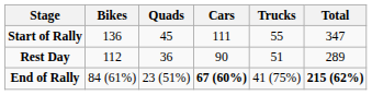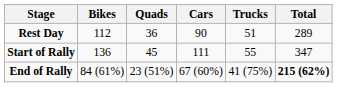 <table class="wikitable" style="font-size:85%; text-align:center">
 <tr>
 <th>Stage</th>
 <th>Bikes</th>
 <th>Quads</th>
 <th>Cars</th>
 <th>Trucks</th>
 <th>Total</th>
 </tr>
 <tr>
+<td><strong>Rest Day</strong></td>
+<td>112</td>
+<td>36</td>
+<td>90</td>
+<td>51</td>
+<td>289</td>
+</tr>
+<tr>
 <td><strong>Start of Rally</strong></td>
 <td>136</td>
 <td>45</td>
 <td>111</td>
 <td>55</td>
 <td>347</td>
 </tr>
 <tr>
-<td><strong>Rest Day</strong></td>
-<td>112</td>
-<td>36</td>
-<td>90</td>
-<td>51</td>
-<td>289</td>
-</tr>
-<tr>
 <td><strong>End of Rally</strong></td>
 <td>84 (61%)</td>
 <td>23 (51%)</td>
-<td><strong>67 (60%)</strong></td>
+<td>67 (60%)</td>
 <td>41 (75%)</td>
 <td><strong>215 (62%)</strong></td>
 </tr>
 </table>
